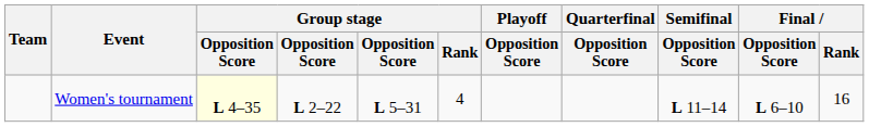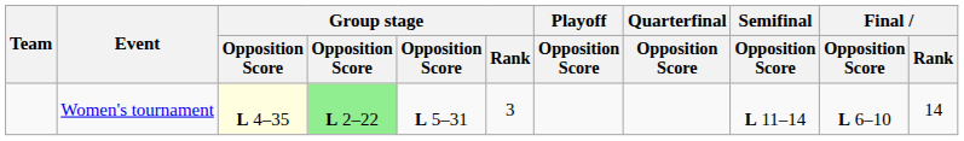 <table class="wikitable" style="text-align:center; font-size:90%">
 <tr>
 <th rowspan=2>Team</th>
 <th rowspan=2>Event</th>
 <th colspan=4>Group stage</th>
 <th>Playoff</th>
 <th>Quarterfinal</th>
 <th>Semifinal</th>
 <th colspan=2>Final / </th>
 </tr>
 <tr style=font-size:95%>
 <th>Opposition<br>Score</th>
 <th>Opposition<br>Score</th>
 <th>Opposition<br>Score</th>
 <th>Rank</th>
 <th>Opposition<br>Score</th>
 <th>Opposition<br>Score</th>
 <th>Opposition<br>Score</th>
 <th>Opposition<br>Score</th>
 <th>Rank</th>
 </tr>
 <tr>
 <td align=left></td>
 <td align=left><a href='#'>Women's tournament</a></td>
 <td style="background: lightyellow;"><br><strong>L</strong> 4–35</td>
-<td><br><strong>L</strong> 2–22</td>
+<td style="background: lightgreen;"><br><strong>L</strong> 2–22</td>
 <td><br><strong>L</strong> 5–31</td>
-<td>4</td>
+<td>3</td>
 <td></td>
 <td></td>
 <td><br><strong>L</strong> 11–14</td>
 <td><br><strong>L</strong> 6–10</td>
-<td>16</td>
+<td>14</td>
 </tr>
 </table>
